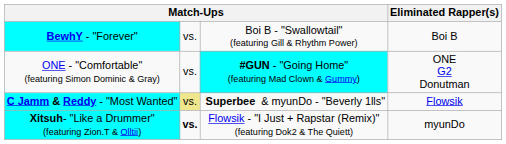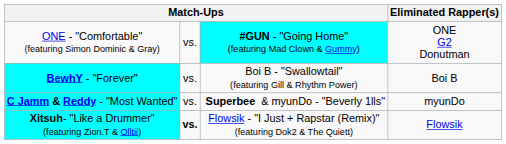 <table class="wikitable" border="2" style="text-align:center">
 <tr>
 <th colspan="3">Match-Ups</th>
 <th>Eliminated Rapper(s)</th>
+</tr>
+<tr>
+<td><a href='#'>ONE</a> - "Comfortable" <br><small>(featuring Simon Dominic & Gray)</small></td>
+<td>vs.</td>
+<td style="background:aqua"><strong>#GUN</strong> - "Going Home" <br><small> (featuring Mad Clown & <a href='#'>Gummy</a>)</small></td>
+<td>ONE<br><a href='#'>G2</a><br>Donutman</td>
 </tr>
 <tr>
 <td style="background:aqua"><strong><a href='#'>BewhY</a></strong> - "Forever"</td>
 <td>vs.</td>
 <td>Boi B - "Swallowtail" <br><small> (featuring Gill & Rhythm Power)</small></td>
 <td>Boi B</td>
 </tr>
 <tr>
-<td><a href='#'>ONE</a> - "Comfortable" <br><small>(featuring Simon Dominic & Gray)</small></td>
+<td style="background:aqua"><strong><a href='#'>C Jamm</a> & <a href='#'>Reddy</a></strong> - "Most Wanted"</td>
 <td>vs.</td>
-<td style="background:aqua"><strong>#GUN</strong> - "Going Home" <br><small> (featuring Mad Clown & <a href='#'>Gummy</a>)</small></td>
-<td>ONE<br><a href='#'>G2</a><br>Donutman</td>
-</tr>
-<tr>
-<td style="background:aqua"><strong><a href='#'>C Jamm</a> & <a href='#'>Reddy</a></strong> - "Most Wanted"</td>
-<td style="background: khaki;">vs.</td>
 <td><span> <strong>Superbee</strong> </span> & myunDo - "Beverly 1lls"</td>
-<td><a href='#'>Flowsik</a></td>
+<td>myunDo</td>
 </tr>
 <tr>
 <td style="background:aqua"><strong>Xitsuh</strong>- "Like a Drummer" <br><small> (featuring Zion.T & <a href='#'>Olltii</a>)</small></td>
 <td><strong>vs.</strong></td>
 <td><a href='#'>Flowsik</a> - "I Just + Rapstar (Remix)" <br><small> (featuring Dok2 & The Quiett)</small></td>
-<td>myunDo</td>
+<td><a href='#'>Flowsik</a></td>
 </tr>
 </table>
